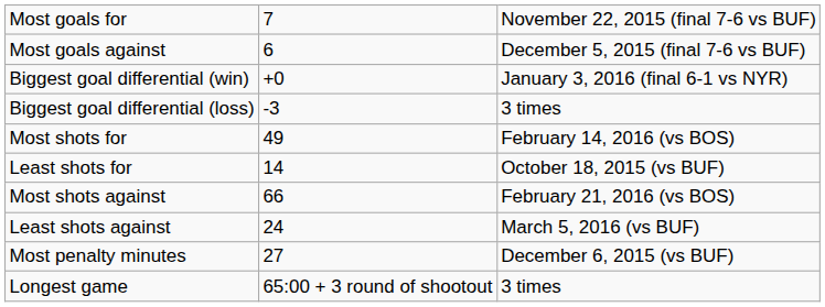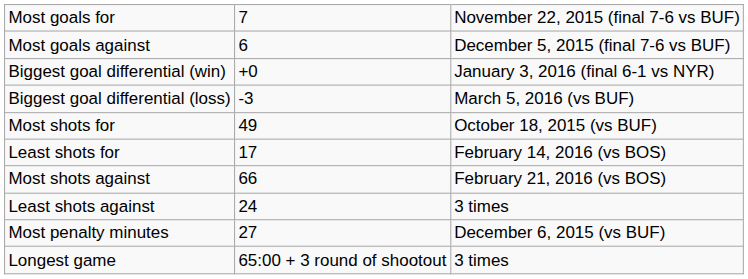 <table class="wikitable">
 <tr>
 <td>Most goals for</td>
 <td>7</td>
 <td>November 22, 2015 (final 7-6 vs BUF)</td>
 </tr>
 <tr>
 <td>Most goals against</td>
 <td>6</td>
 <td>December 5, 2015 (final 7-6 vs BUF)</td>
 </tr>
 <tr>
 <td>Biggest goal differential (win)</td>
 <td>+0</td>
 <td>January 3, 2016 (final 6-1 vs NYR)</td>
 </tr>
 <tr>
 <td>Biggest goal differential (loss)</td>
 <td>-3</td>
-<td>3 times</td>
+<td>March 5, 2016 (vs BUF)</td>
 </tr>
 <tr>
 <td>Most shots for</td>
 <td>49</td>
-<td>February 14, 2016 (vs BOS)</td>
+<td>October 18, 2015 (vs BUF)</td>
 </tr>
 <tr>
 <td>Least shots for</td>
-<td>14</td>
-<td>October 18, 2015 (vs BUF)</td>
+<td>17</td>
+<td>February 14, 2016 (vs BOS)</td>
 </tr>
 <tr>
 <td>Most shots against</td>
 <td>66</td>
 <td>February 21, 2016 (vs BOS)</td>
 </tr>
 <tr>
 <td>Least shots against</td>
 <td>24</td>
-<td>March 5, 2016 (vs BUF)</td>
+<td>3 times</td>
 </tr>
 <tr>
 <td>Most penalty minutes</td>
 <td>27</td>
 <td>December 6, 2015 (vs BUF)</td>
 </tr>
 <tr>
 <td>Longest game</td>
 <td>65:00 + 3 round of shootout</td>
 <td>3 times</td>
 </tr>
 </table>
